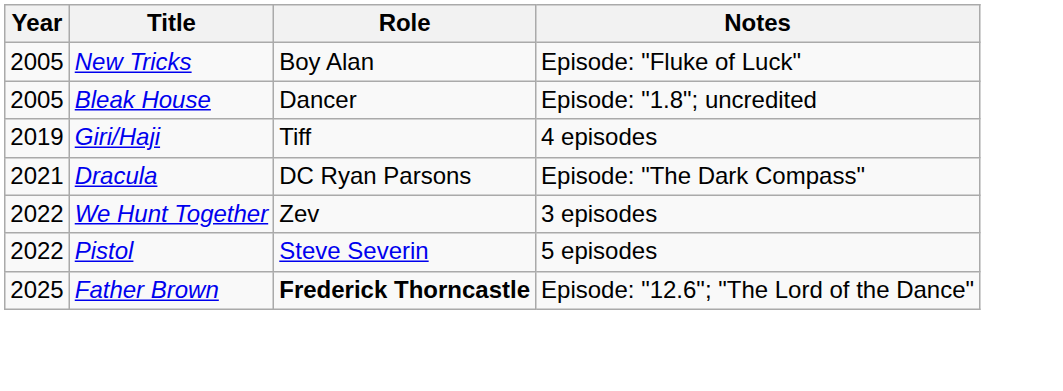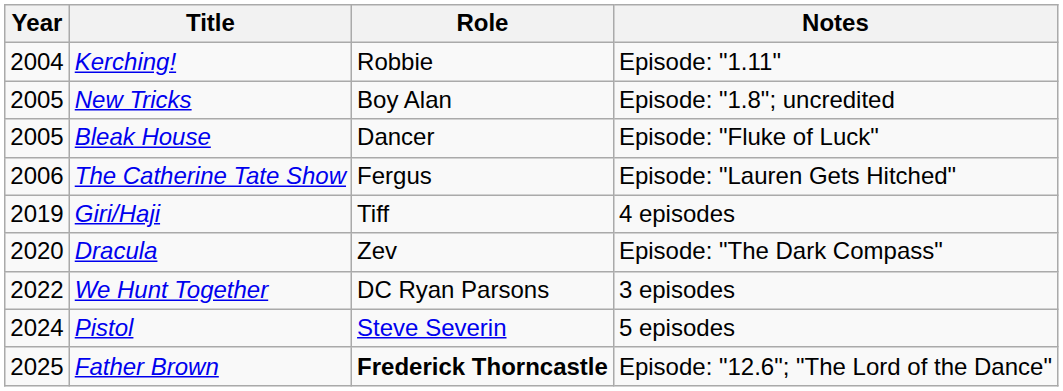 <table class="wikitable sortable">
 <tr>
 <th>Year</th>
 <th>Title</th>
 <th>Role</th>
 <th class="unsortable">Notes</th>
 </tr>
 <tr>
+<td>2004</td>
+<td><em><a href='#'>Kerching!</a></em></td>
+<td>Robbie</td>
+<td>Episode: "1.11"</td>
+</tr>
+<tr>
 <td>2005</td>
 <td><em><a href='#'>New Tricks</a></em></td>
 <td>Boy Alan</td>
-<td>Episode: "Fluke of Luck"</td>
+<td>Episode: "1.8"; uncredited</td>
 </tr>
 <tr>
 <td>2005</td>
 <td><em><a href='#'>Bleak House</a></em></td>
 <td>Dancer</td>
-<td>Episode: "1.8"; uncredited</td>
+<td>Episode: "Fluke of Luck"</td>
+</tr>
+<tr>
+<td>2006</td>
+<td><em><a href='#'>The Catherine Tate Show</a></em></td>
+<td>Fergus</td>
+<td>Episode: "Lauren Gets Hitched"</td>
 </tr>
 <tr>
 <td>2019</td>
 <td><em><a href='#'>Giri/Haji</a></em></td>
 <td>Tiff</td>
 <td>4 episodes</td>
 </tr>
 <tr>
-<td>2021</td>
+<td>2020</td>
 <td><em><a href='#'>Dracula</a></em></td>
-<td>DC Ryan Parsons</td>
+<td>Zev</td>
 <td>Episode: "The Dark Compass"</td>
 </tr>
 <tr>
 <td>2022</td>
 <td><em><a href='#'>We Hunt Together</a></em></td>
-<td>Zev</td>
+<td>DC Ryan Parsons</td>
 <td>3 episodes</td>
 </tr>
 <tr>
-<td>2022</td>
+<td>2024</td>
 <td><em><a href='#'>Pistol</a></em></td>
 <td><a href='#'>Steve Severin</a></td>
 <td>5 episodes</td>
 </tr>
 <tr>
 <td>2025</td>
 <td><em><a href='#'>Father Brown</a></em></td>
 <td><strong>Frederick Thorncastle</strong></td>
 <td>Episode: "12.6"; "The Lord of the Dance"</td>
 </tr>
 </table>
